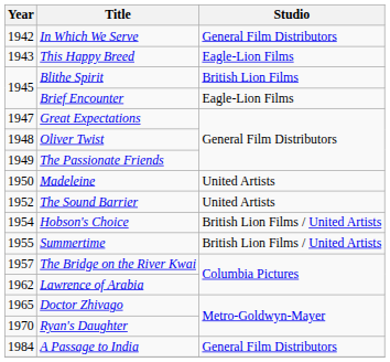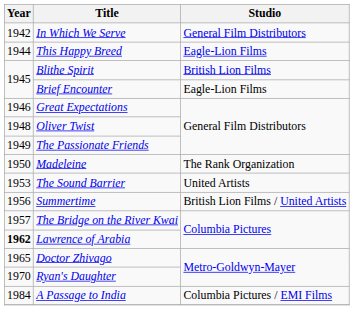 <table class="wikitable">
 <tr>
 <th>Year</th>
 <th>Title</th>
 <th>Studio</th>
 </tr>
 <tr>
 <td>1942</td>
 <td><em><a href='#'>In Which We Serve</a></em></td>
 <td><a href='#'>General Film Distributors</a></td>
 </tr>
 <tr>
-<td>1943</td>
+<td>1944</td>
 <td><em><a href='#'>This Happy Breed</a></em></td>
 <td><a href='#'>Eagle-Lion Films</a></td>
 </tr>
 <tr>
 <td rowspan=2>1945</td>
 <td><em><a href='#'>Blithe Spirit</a></em></td>
 <td><a href='#'>British Lion Films</a></td>
 </tr>
 <tr>
 <td><em><a href='#'>Brief Encounter</a></em></td>
 <td>Eagle-Lion Films</td>
 </tr>
 <tr>
-<td>1947</td>
+<td>1946</td>
 <td><em><a href='#'>Great Expectations</a></em></td>
 <td rowspan=3>General Film Distributors</td>
 </tr>
 <tr>
 <td>1948</td>
 <td><em><a href='#'>Oliver Twist</a></em></td>
 </tr>
 <tr>
 <td>1949</td>
 <td><em><a href='#'>The Passionate Friends</a></em></td>
 </tr>
 <tr>
 <td>1950</td>
 <td><em><a href='#'>Madeleine</a></em></td>
-<td>United Artists</td>
+<td>The Rank Organization</td>
 </tr>
 <tr>
-<td>1952</td>
+<td>1953</td>
 <td><em><a href='#'>The Sound Barrier</a></em></td>
 <td>United Artists</td>
 </tr>
 <tr>
-<td>1954</td>
-<td><em><a href='#'>Hobson's Choice</a></em></td>
-<td>British Lion Films / <a href='#'>United Artists</a></td>
-</tr>
-<tr>
-<td>1955</td>
+<td>1956</td>
 <td><em><a href='#'>Summertime</a></em></td>
 <td>British Lion Films / <a href='#'>United Artists</a></td>
 </tr>
 <tr>
 <td>1957</td>
 <td><em><a href='#'>The Bridge on the River Kwai</a></em></td>
 <td rowspan=2><a href='#'>Columbia Pictures</a></td>
 </tr>
 <tr>
-<td>1962</td>
+<td><strong>1962</strong></td>
 <td><em><a href='#'>Lawrence of Arabia</a></em></td>
 </tr>
 <tr>
 <td>1965</td>
 <td><em><a href='#'>Doctor Zhivago</a></em></td>
 <td rowspan=2><a href='#'>Metro-Goldwyn-Mayer</a></td>
 </tr>
 <tr>
 <td>1970</td>
 <td><em><a href='#'>Ryan's Daughter</a></em></td>
 </tr>
 <tr>
 <td>1984</td>
 <td><em><a href='#'>A Passage to India</a></em></td>
-<td><a href='#'>General Film Distributors</a></td>
+<td>Columbia Pictures / <a href='#'>EMI Films</a></td>
 </tr>
 <tr>
 </tr>
 </table>
